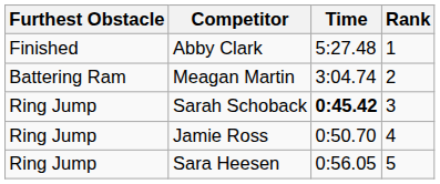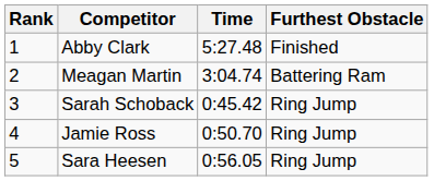 <table class="wikitable sortable mw-collapsible">
 <tr>
-<th>Furthest Obstacle</th>
+<th>Rank</th>
 <th>Competitor</th>
 <th>Time</th>
-<th>Rank</th>
+<th>Furthest Obstacle</th>
 </tr>
 <tr>
-<td>Finished</td>
+<td>1</td>
 <td>Abby Clark</td>
 <td>5:27.48</td>
-<td>1</td>
+<td>Finished</td>
 </tr>
 <tr>
-<td>Battering Ram</td>
+<td>2</td>
 <td>Meagan Martin</td>
 <td>3:04.74</td>
-<td>2</td>
+<td>Battering Ram</td>
 </tr>
 <tr>
+<td>3</td>
+<td>Sarah Schoback</td>
+<td>0:45.42</td>
 <td>Ring Jump</td>
-<td>Sarah Schoback</td>
-<td><strong>0:45.42</strong></td>
-<td>3</td>
 </tr>
 <tr>
-<td>Ring Jump</td>
+<td>4</td>
 <td>Jamie Ross</td>
 <td>0:50.70</td>
-<td>4</td>
+<td>Ring Jump</td>
 </tr>
 <tr>
-<td>Ring Jump</td>
+<td>5</td>
 <td>Sara Heesen</td>
 <td>0:56.05</td>
-<td>5</td>
+<td>Ring Jump</td>
 </tr>
 </table>
